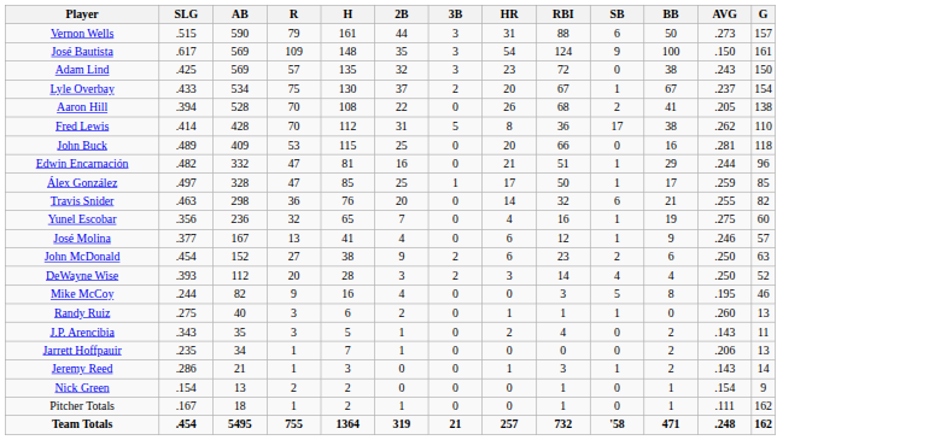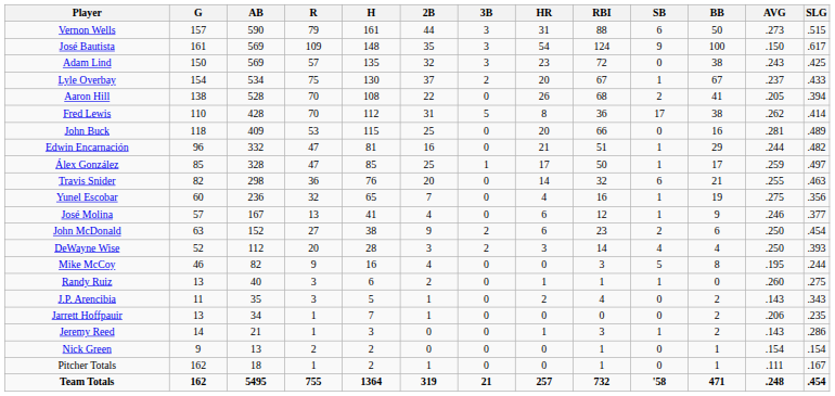 <table class=wikitable style="text-align:center">
 <tr>
 <th bgcolor=#DDDDFF; width="20%">Player</th>
-<th bgcolor=#DDDDFF; width="7%">SLG</th>
+<th bgcolor=#DDDDFF; width="7%">G</th>
 <th bgcolor=#DDDDFF; width="7%">AB</th>
 <th bgcolor=#DDDDFF; width="7%">R</th>
 <th bgcolor=#DDDDFF; width="7%">H</th>
 <th bgcolor=#DDDDFF; width="7%">2B</th>
 <th bgcolor=#DDDDFF; width="7%">3B</th>
 <th bgcolor=#DDDDFF; width="7%">HR</th>
 <th bgcolor=#DDDDFF; width="7%">RBI</th>
 <th bgcolor=#DDDDFF; width="7%">SB</th>
 <th bgcolor=#DDDDFF; width="7%">BB</th>
 <th bgcolor=#DDDDFF; width="7%">AVG</th>
-<th bgcolor=#DDDDFF; width="7%">G</th>
+<th bgcolor=#DDDDFF; width="7%">SLG</th>
 </tr>
 <tr>
 <td><a href='#'>Vernon Wells</a></td>
-<td>.515</td>
+<td>157</td>
 <td>590</td>
 <td>79</td>
 <td>161</td>
 <td>44</td>
 <td>3</td>
 <td>31</td>
 <td>88</td>
 <td>6</td>
 <td>50</td>
 <td>.273</td>
-<td>157</td>
+<td>.515</td>
 </tr>
 <tr>
 <td><a href='#'>José Bautista</a></td>
-<td>.617</td>
+<td>161</td>
 <td>569</td>
 <td>109</td>
 <td>148</td>
 <td>35</td>
 <td>3</td>
 <td>54</td>
 <td>124</td>
 <td>9</td>
 <td>100</td>
 <td>.150</td>
-<td>161</td>
+<td>.617</td>
 </tr>
 <tr>
 <td><a href='#'>Adam Lind</a></td>
-<td>.425</td>
+<td>150</td>
 <td>569</td>
 <td>57</td>
 <td>135</td>
 <td>32</td>
 <td>3</td>
 <td>23</td>
 <td>72</td>
 <td>0</td>
 <td>38</td>
 <td>.243</td>
-<td>150</td>
+<td>.425</td>
 </tr>
 <tr>
 <td><a href='#'>Lyle Overbay</a></td>
-<td>.433</td>
+<td>154</td>
 <td>534</td>
 <td>75</td>
 <td>130</td>
 <td>37</td>
 <td>2</td>
 <td>20</td>
 <td>67</td>
 <td>1</td>
 <td>67</td>
 <td>.237</td>
-<td>154</td>
+<td>.433</td>
 </tr>
 <tr>
 <td><a href='#'>Aaron Hill</a></td>
-<td>.394</td>
+<td>138</td>
 <td>528</td>
 <td>70</td>
 <td>108</td>
 <td>22</td>
 <td>0</td>
 <td>26</td>
 <td>68</td>
 <td>2</td>
 <td>41</td>
 <td>.205</td>
-<td>138</td>
+<td>.394</td>
 </tr>
 <tr>
 <td><a href='#'>Fred Lewis</a></td>
-<td>.414</td>
+<td>110</td>
 <td>428</td>
 <td>70</td>
 <td>112</td>
 <td>31</td>
 <td>5</td>
 <td>8</td>
 <td>36</td>
 <td>17</td>
 <td>38</td>
 <td>.262</td>
-<td>110</td>
+<td>.414</td>
 </tr>
 <tr>
 <td><a href='#'>John Buck</a></td>
-<td>.489</td>
+<td>118</td>
 <td>409</td>
 <td>53</td>
 <td>115</td>
 <td>25</td>
 <td>0</td>
 <td>20</td>
 <td>66</td>
 <td>0</td>
 <td>16</td>
 <td>.281</td>
-<td>118</td>
+<td>.489</td>
 </tr>
 <tr>
 <td><a href='#'>Edwin Encarnación</a></td>
-<td>.482</td>
+<td>96</td>
 <td>332</td>
 <td>47</td>
 <td>81</td>
 <td>16</td>
 <td>0</td>
 <td>21</td>
 <td>51</td>
 <td>1</td>
 <td>29</td>
 <td>.244</td>
-<td>96</td>
+<td>.482</td>
 </tr>
 <tr>
 <td><a href='#'>Álex González</a></td>
-<td>.497</td>
+<td>85</td>
 <td>328</td>
 <td>47</td>
 <td>85</td>
 <td>25</td>
 <td>1</td>
 <td>17</td>
 <td>50</td>
 <td>1</td>
 <td>17</td>
 <td>.259</td>
-<td>85</td>
+<td>.497</td>
 </tr>
 <tr>
 <td><a href='#'>Travis Snider</a></td>
-<td>.463</td>
+<td>82</td>
 <td>298</td>
 <td>36</td>
 <td>76</td>
 <td>20</td>
 <td>0</td>
 <td>14</td>
 <td>32</td>
 <td>6</td>
 <td>21</td>
 <td>.255</td>
-<td>82</td>
+<td>.463</td>
 </tr>
 <tr>
 <td><a href='#'>Yunel Escobar</a></td>
-<td>.356</td>
+<td>60</td>
 <td>236</td>
 <td>32</td>
 <td>65</td>
 <td>7</td>
 <td>0</td>
 <td>4</td>
 <td>16</td>
 <td>1</td>
 <td>19</td>
 <td>.275</td>
-<td>60</td>
+<td>.356</td>
 </tr>
 <tr>
 <td><a href='#'>José Molina</a></td>
-<td>.377</td>
+<td>57</td>
 <td>167</td>
 <td>13</td>
 <td>41</td>
 <td>4</td>
 <td>0</td>
 <td>6</td>
 <td>12</td>
 <td>1</td>
 <td>9</td>
 <td>.246</td>
-<td>57</td>
+<td>.377</td>
 </tr>
 <tr>
 <td><a href='#'>John McDonald</a></td>
-<td>.454</td>
+<td>63</td>
 <td>152</td>
 <td>27</td>
 <td>38</td>
 <td>9</td>
 <td>2</td>
 <td>6</td>
 <td>23</td>
 <td>2</td>
 <td>6</td>
 <td>.250</td>
-<td>63</td>
+<td>.454</td>
 </tr>
 <tr>
 <td><a href='#'>DeWayne Wise</a></td>
-<td>.393</td>
+<td>52</td>
 <td>112</td>
 <td>20</td>
 <td>28</td>
 <td>3</td>
 <td>2</td>
 <td>3</td>
 <td>14</td>
 <td>4</td>
 <td>4</td>
 <td>.250</td>
-<td>52</td>
+<td>.393</td>
 </tr>
 <tr>
 <td><a href='#'>Mike McCoy</a></td>
-<td>.244</td>
+<td>46</td>
 <td>82</td>
 <td>9</td>
 <td>16</td>
 <td>4</td>
 <td>0</td>
 <td>0</td>
 <td>3</td>
 <td>5</td>
 <td>8</td>
 <td>.195</td>
-<td>46</td>
+<td>.244</td>
 </tr>
 <tr>
 <td><a href='#'>Randy Ruiz</a></td>
-<td>.275</td>
+<td>13</td>
 <td>40</td>
 <td>3</td>
 <td>6</td>
 <td>2</td>
 <td>0</td>
 <td>1</td>
 <td>1</td>
 <td>1</td>
 <td>0</td>
 <td>.260</td>
-<td>13</td>
+<td>.275</td>
 </tr>
 <tr>
 <td><a href='#'>J.P. Arencibia</a></td>
-<td>.343</td>
+<td>11</td>
 <td>35</td>
 <td>3</td>
 <td>5</td>
 <td>1</td>
 <td>0</td>
 <td>2</td>
 <td>4</td>
 <td>0</td>
 <td>2</td>
 <td>.143</td>
-<td>11</td>
+<td>.343</td>
 </tr>
 <tr>
 <td><a href='#'>Jarrett Hoffpauir</a></td>
-<td>.235</td>
+<td>13</td>
 <td>34</td>
 <td>1</td>
 <td>7</td>
 <td>1</td>
 <td>0</td>
 <td>0</td>
 <td>0</td>
 <td>0</td>
 <td>2</td>
 <td>.206</td>
-<td>13</td>
+<td>.235</td>
 </tr>
 <tr>
 <td><a href='#'>Jeremy Reed</a></td>
-<td>.286</td>
+<td>14</td>
 <td>21</td>
 <td>1</td>
 <td>3</td>
 <td>0</td>
 <td>0</td>
 <td>1</td>
 <td>3</td>
 <td>1</td>
 <td>2</td>
 <td>.143</td>
-<td>14</td>
+<td>.286</td>
 </tr>
 <tr>
 <td><a href='#'>Nick Green</a></td>
-<td>.154</td>
+<td>9</td>
 <td>13</td>
 <td>2</td>
 <td>2</td>
 <td>0</td>
 <td>0</td>
 <td>0</td>
 <td>1</td>
 <td>0</td>
 <td>1</td>
 <td>.154</td>
-<td>9</td>
+<td>.154</td>
 </tr>
 <tr>
 <td>Pitcher Totals</td>
-<td>.167</td>
+<td>162</td>
 <td>18</td>
 <td>1</td>
 <td>2</td>
 <td>1</td>
 <td>0</td>
 <td>0</td>
 <td>1</td>
 <td>0</td>
 <td>1</td>
 <td>.111</td>
-<td>162</td>
+<td>.167</td>
 </tr>
 <tr>
 <td><strong>Team Totals</strong></td>
-<td><strong>.454</strong></td>
+<td><strong>162</strong></td>
 <td><strong>5495</strong></td>
 <td><strong>755</strong></td>
 <td><strong>1364</strong></td>
 <td><strong>319</strong></td>
 <td><strong>21</strong></td>
 <td><strong>257</strong></td>
 <td><strong>732</strong></td>
 <td><strong>'58</strong></td>
 <td><strong>471</strong></td>
 <td><strong>.248</strong></td>
-<td><strong>162</strong></td>
+<td><strong>.454</strong></td>
 </tr>
 </table>
